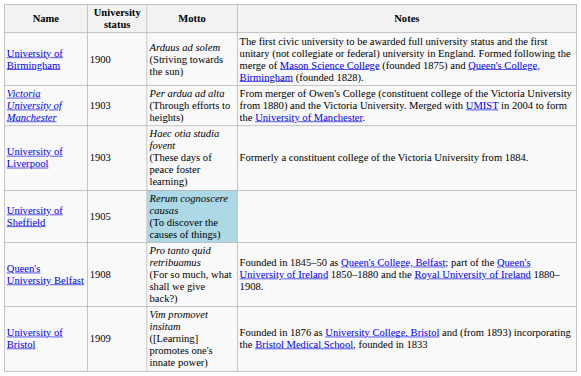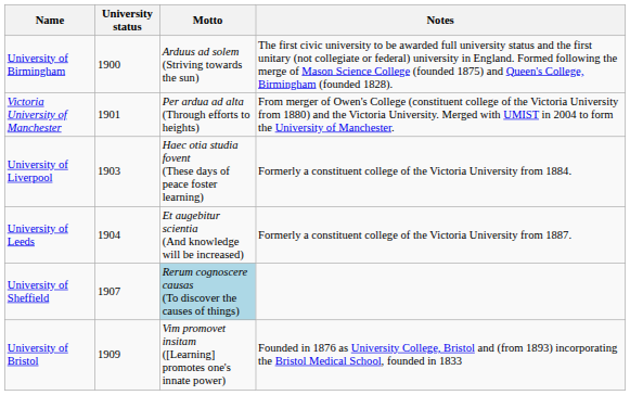 <table class="wikitable sortable">
 <tr>
 <th>Name</th>
 <th>University status</th>
 <th>Motto</th>
 <th>Notes</th>
 </tr>
 <tr>
 <td><a href='#'>University of Birmingham</a></td>
 <td>1900</td>
 <td><em>Arduus ad solem</em><br>(Striving towards the sun)</td>
 <td>The first civic university to be awarded full university status and the first unitary (not collegiate or federal) university in England. Formed following the merge of <a href='#'>Mason Science College</a> (founded 1875) and <a href='#'>Queen's College, Birmingham</a> (founded 1828).</td>
 </tr>
 <tr>
 <td><em><a href='#'>Victoria University of Manchester</a></em></td>
-<td>1903</td>
+<td>1901</td>
 <td><em>Per ardua ad alta</em><br>(Through efforts to heights)</td>
 <td>From merger of Owen's College (constituent college of the Victoria University from 1880) and the Victoria University. Merged with <a href='#'>UMIST</a> in 2004 to form the <a href='#'>University of Manchester</a>.</td>
 </tr>
 <tr>
 <td><a href='#'>University of Liverpool</a></td>
 <td>1903</td>
 <td><em>Haec otia studia fovent</em><br>(These days of peace foster learning)</td>
 <td>Formerly a constituent college of the Victoria University from 1884.</td>
 </tr>
 <tr>
+<td><a href='#'>University of Leeds</a></td>
+<td>1904</td>
+<td><em>Et augebitur scientia</em><br>(And knowledge will be increased)</td>
+<td>Formerly a constituent college of the Victoria University from 1887.</td>
+</tr>
+<tr>
 <td><a href='#'>University of Sheffield</a></td>
-<td>1905</td>
+<td>1907</td>
 <td style="background: lightblue;"><em>Rerum cognoscere causas</em><br>(To discover the causes of things)</td>
 <td></td>
-</tr>
-<tr>
-<td><a href='#'>Queen's University Belfast</a></td>
-<td>1908</td>
-<td><em>Pro tanto quid retribuamus</em><br>(For so much, what shall we give back?)</td>
-<td>Founded in 1845–50 as <a href='#'>Queen's College, Belfast</a>; part of the <a href='#'>Queen's University of Ireland</a> 1850–1880 and the <a href='#'>Royal University of Ireland</a> 1880–1908.</td>
 </tr>
 <tr>
 <td><a href='#'>University of Bristol</a></td>
 <td>1909</td>
 <td><em>Vim promovet insitam</em><br>([Learning] promotes one's innate power)</td>
 <td>Founded in 1876 as <a href='#'>University College, Bristol</a> and (from 1893) incorporating the <a href='#'>Bristol Medical School</a>, founded in 1833</td>
 </tr>
 </table>
